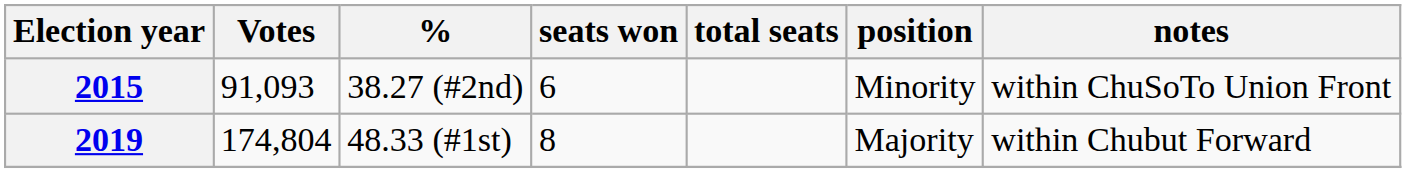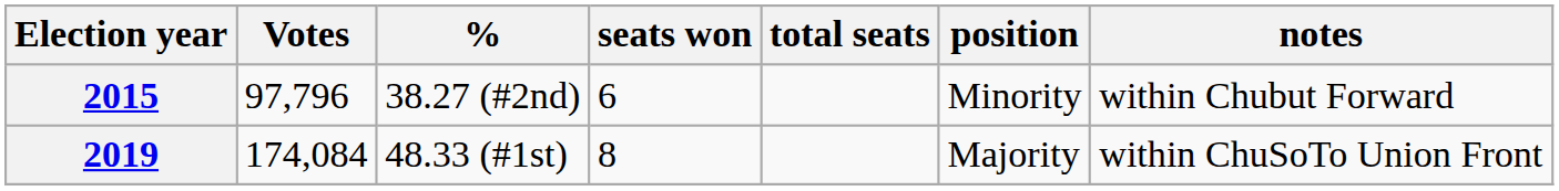 <table class="wikitable">
 <tr>
 <th>Election year</th>
 <th>Votes</th>
 <th>%</th>
 <th>seats won</th>
 <th>total seats</th>
 <th>position</th>
 <th>notes</th>
 </tr>
 <tr>
 <th><a href='#'>2015</a></th>
-<td>91,093</td>
+<td>97,796</td>
 <td>38.27 (#2nd)</td>
 <td>6</td>
 <td></td>
 <td>Minority</td>
-<td>within ChuSoTo Union Front</td>
+<td>within Chubut Forward</td>
 </tr>
 <tr>
 <th><a href='#'>2019</a></th>
-<td>174,804</td>
+<td>174,084</td>
 <td>48.33 (#1st)</td>
 <td>8</td>
 <td></td>
 <td>Majority</td>
-<td>within Chubut Forward</td>
+<td>within ChuSoTo Union Front</td>
 </tr>
 <tr>
 </tr>
 </table>
